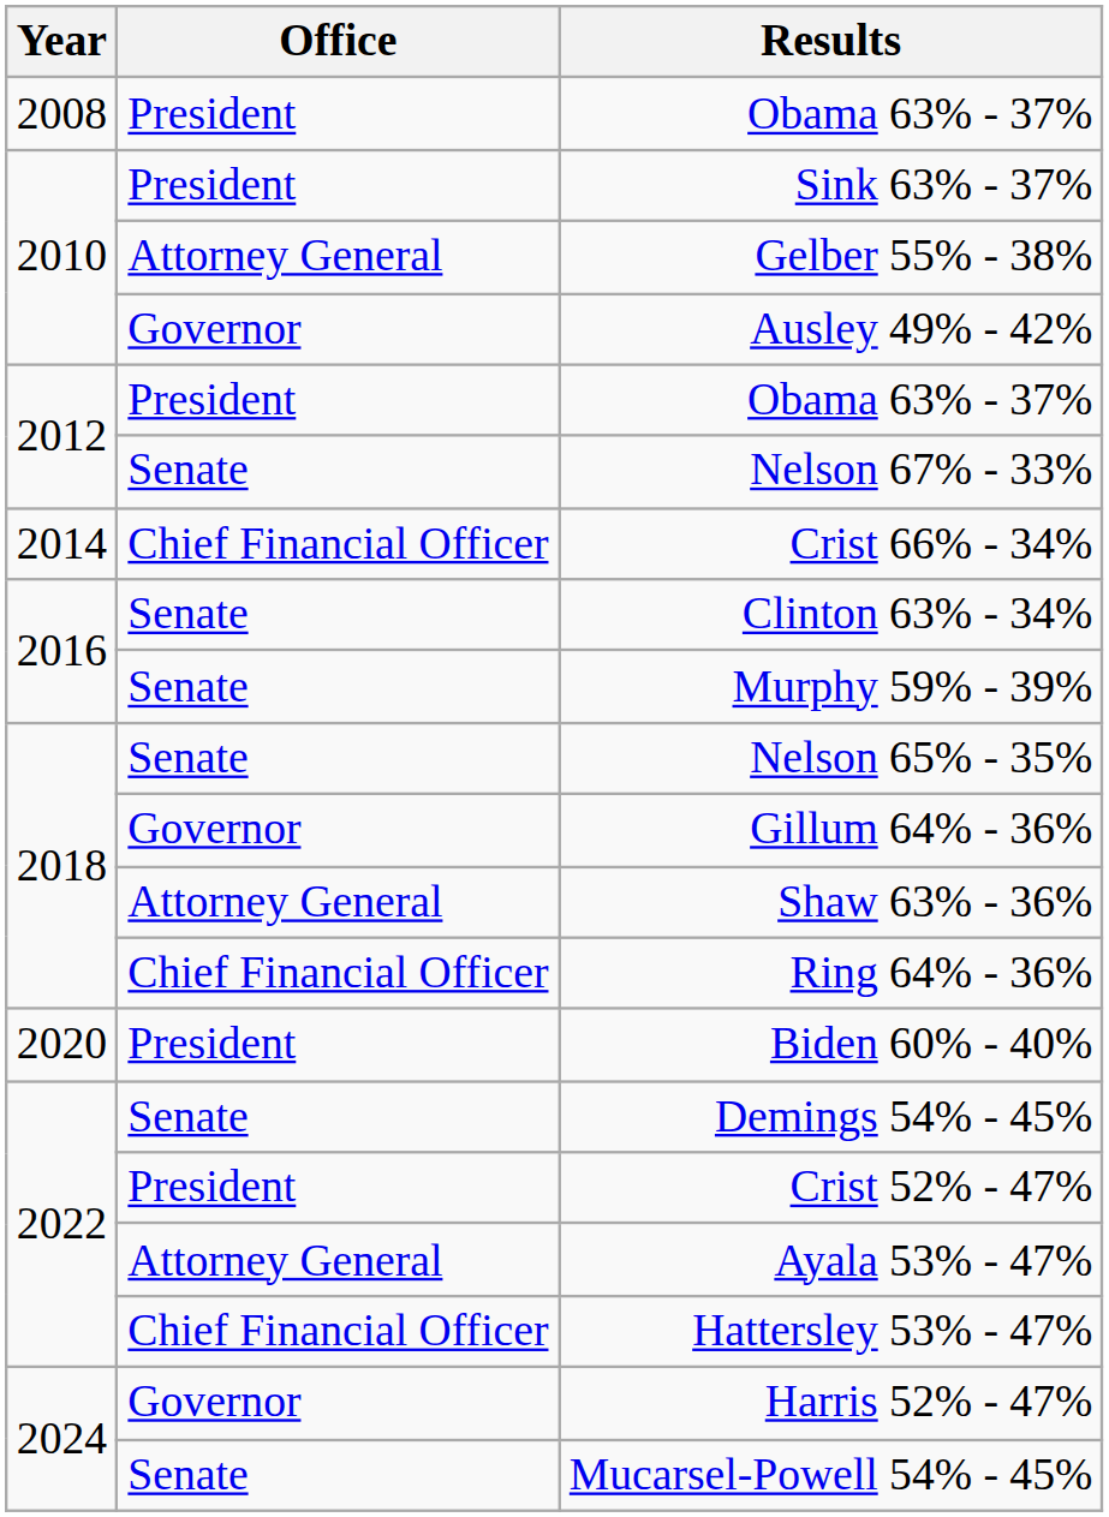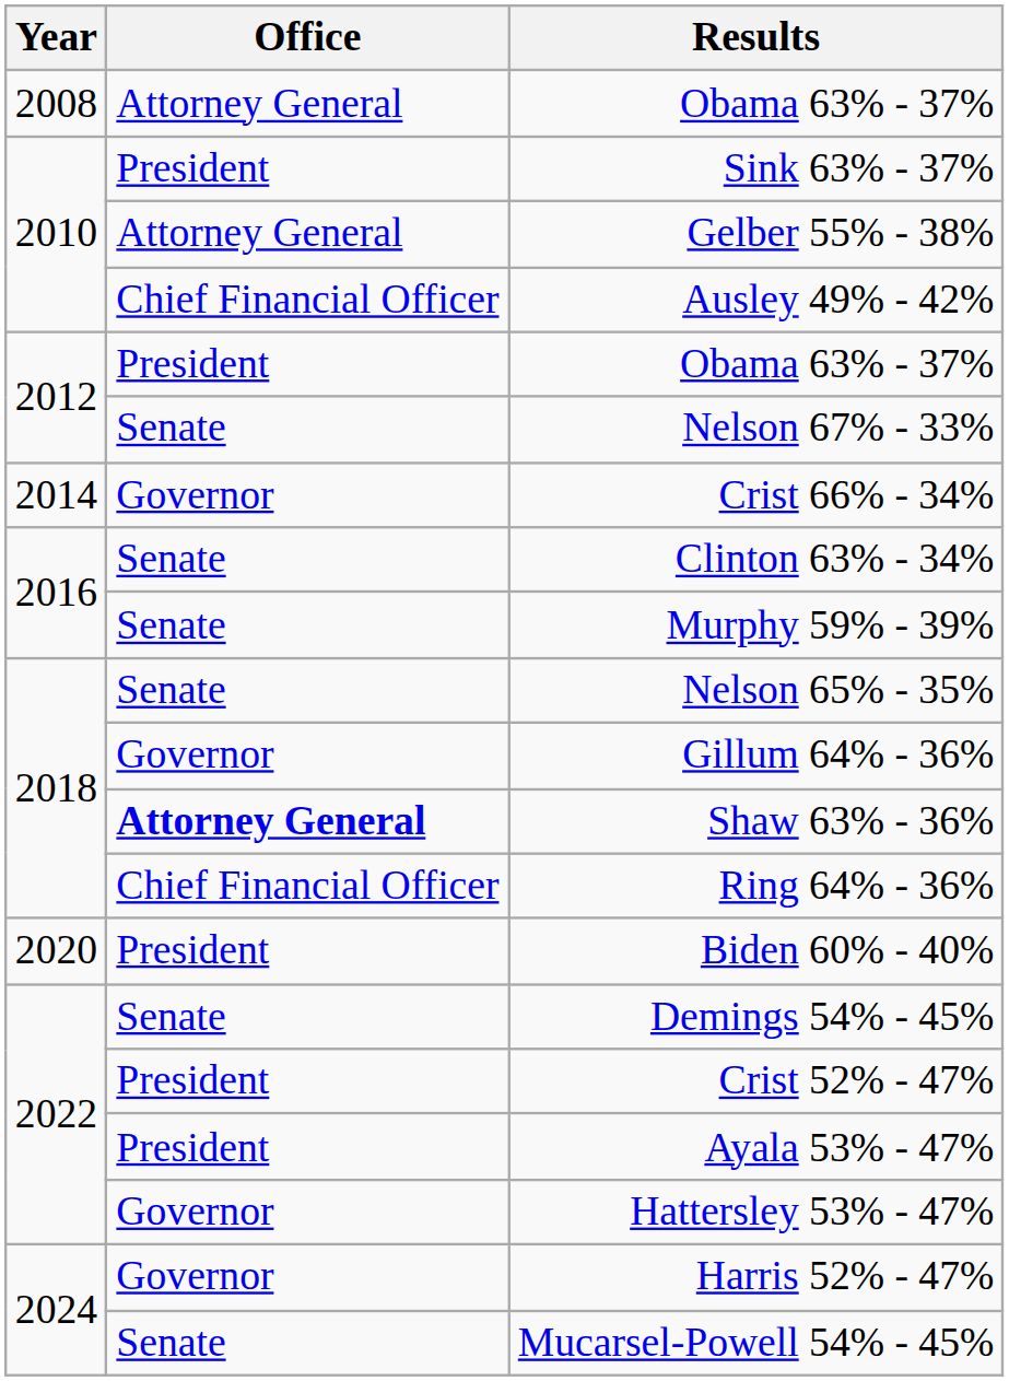 <table class=wikitable>
 <tr>
 <th>Year</th>
 <th>Office</th>
 <th>Results</th>
 </tr>
 <tr>
 <td>2008</td>
-<td><a href='#'>President</a></td>
+<td><a href='#'>Attorney General</a></td>
 <td align="right" ><a href='#'>Obama</a> 63% - 37%</td>
 </tr>
 <tr>
 <td rowspan=3>2010</td>
 <td><a href='#'>President</a></td>
 <td align="right" ><a href='#'>Sink</a> 63% - 37%</td>
 </tr>
 <tr>
 <td><a href='#'>Attorney General</a></td>
 <td align="right" ><a href='#'>Gelber</a> 55% - 38%</td>
 </tr>
 <tr>
-<td><a href='#'>Governor</a></td>
+<td><a href='#'>Chief Financial Officer</a></td>
 <td align="right" ><a href='#'>Ausley</a> 49% - 42%</td>
 </tr>
 <tr>
 <td rowspan=2>2012</td>
 <td><a href='#'>President</a></td>
 <td align="right" ><a href='#'>Obama</a> 63% - 37%</td>
 </tr>
 <tr>
 <td><a href='#'>Senate</a></td>
 <td align="right" ><a href='#'>Nelson</a> 67% - 33%</td>
 </tr>
 <tr>
 <td>2014</td>
-<td><a href='#'>Chief Financial Officer</a></td>
+<td><a href='#'>Governor</a></td>
 <td align="right" ><a href='#'>Crist</a> 66% - 34%</td>
 </tr>
 <tr>
 <td rowspan=2>2016</td>
 <td><a href='#'>Senate</a></td>
 <td align="right" ><a href='#'>Clinton</a> 63% - 34%</td>
 </tr>
 <tr>
 <td><a href='#'>Senate</a></td>
 <td align="right" ><a href='#'>Murphy</a> 59% - 39%</td>
 </tr>
 <tr>
 <td rowspan=4>2018</td>
 <td><a href='#'>Senate</a></td>
 <td align="right" ><a href='#'>Nelson</a> 65% - 35%</td>
 </tr>
 <tr>
 <td><a href='#'>Governor</a></td>
 <td align="right" ><a href='#'>Gillum</a> 64% - 36%</td>
 </tr>
 <tr>
-<td><a href='#'>Attorney General</a></td>
+<td><strong><a href='#'>Attorney General</a></strong></td>
 <td align="right" ><a href='#'>Shaw</a> 63% - 36%</td>
 </tr>
 <tr>
 <td><a href='#'>Chief Financial Officer</a></td>
 <td align="right" ><a href='#'>Ring</a> 64% - 36%</td>
 </tr>
 <tr>
 <td>2020</td>
 <td><a href='#'>President</a></td>
 <td align="right" ><a href='#'>Biden</a> 60% - 40%</td>
 </tr>
 <tr>
 <td rowspan=4>2022</td>
 <td><a href='#'>Senate</a></td>
 <td align="right" ><a href='#'>Demings</a> 54% - 45%</td>
 </tr>
 <tr>
 <td><a href='#'>President</a></td>
 <td align="right" ><a href='#'>Crist</a> 52% - 47%</td>
 </tr>
 <tr>
-<td><a href='#'>Attorney General</a></td>
+<td><a href='#'>President</a></td>
 <td align="right" ><a href='#'>Ayala</a> 53% - 47%</td>
 </tr>
 <tr>
-<td><a href='#'>Chief Financial Officer</a></td>
+<td><a href='#'>Governor</a></td>
 <td align="right" ><a href='#'>Hattersley</a> 53% - 47%</td>
 </tr>
 <tr>
 <td rowspan=2>2024</td>
 <td><a href='#'>Governor</a></td>
 <td align="right" ><a href='#'>Harris</a> 52% - 47%</td>
 </tr>
 <tr>
 <td><a href='#'>Senate</a></td>
 <td align="right" ><a href='#'>Mucarsel-Powell</a> 54% - 45%</td>
 </tr>
 </table>
